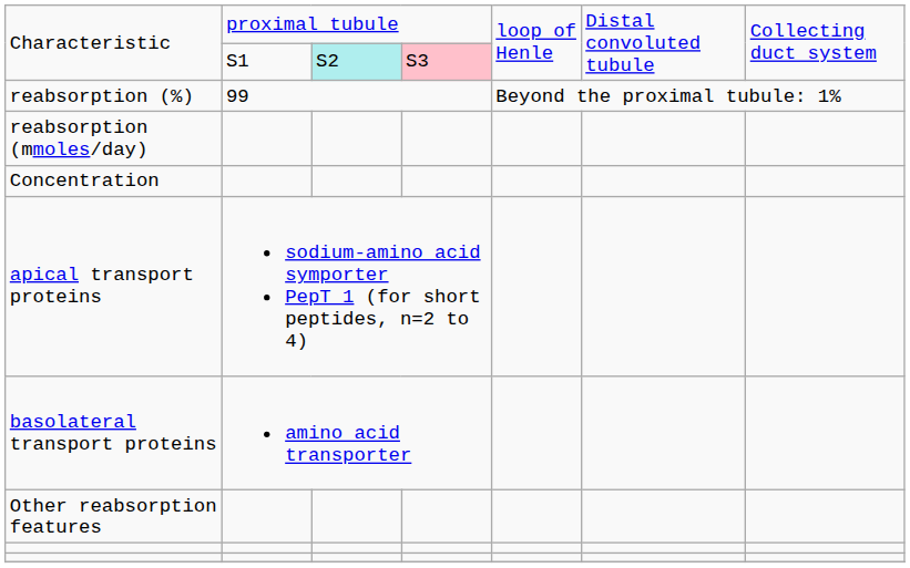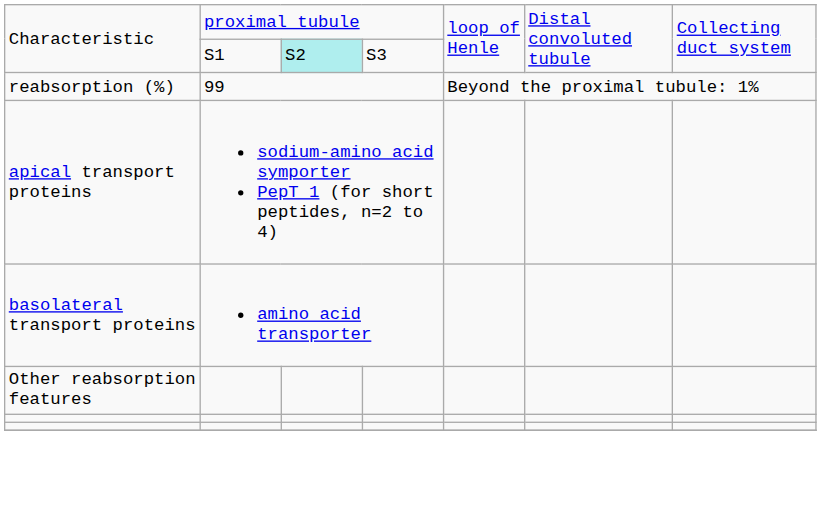 <table Class="wikitable">
 <tr>
 <td rowspan=2>Characteristic</td>
 <td colspan=3><a href='#'>proximal tubule</a></td>
 <td rowspan=2><a href='#'>loop of Henle</a></td>
 <td rowspan=2><a href='#'>Distal convoluted tubule</a></td>
 <td rowspan=2><a href='#'>Collecting duct system</a></td>
 </tr>
 <tr>
 <td>S1</td>
 <td style="background: paleturquoise;">S2</td>
-<td style="background: pink;">S3</td>
+<td>S3</td>
 </tr>
 <tr>
 <td>reabsorption (%)</td>
 <td colspan=3>99</td>
 <td colspan=3>Beyond the proximal tubule: 1%</td>
-</tr>
-<tr>
-<td>reabsorption (m<a href='#'>moles</a>/day)</td>
-<td></td>
-<td></td>
-<td></td>
-<td></td>
-<td></td>
-<td></td>
-</tr>
-<tr>
-<td>Concentration</td>
-<td></td>
-<td></td>
-<td></td>
-<td></td>
-<td></td>
-<td></td>
 </tr>
 <tr>
 <td><a href='#'>apical</a> transport proteins</td>
 <td colspan=3><br><ul><li><a href='#'>sodium-amino acid symporter</a></li><li><a href='#'>PepT 1</a> (for short peptides, n=2 to 4)</li></ul></td>
 <td></td>
 <td></td>
 <td></td>
 </tr>
 <tr>
 <td><a href='#'>basolateral</a> transport proteins</td>
 <td colspan=3><br><ul><li><a href='#'>amino acid transporter</a></li></ul></td>
 <td></td>
 <td></td>
 <td></td>
 </tr>
 <tr>
 <td>Other reabsorption features</td>
 <td></td>
 <td></td>
 <td></td>
 <td></td>
 <td></td>
 <td></td>
 </tr>
 <tr>
 <td></td>
 <td></td>
 <td></td>
 <td></td>
 <td></td>
 <td></td>
 <td></td>
 </tr>
 <tr>
 <td></td>
 <td></td>
 <td></td>
 <td></td>
 <td></td>
 <td></td>
 <td></td>
 </tr>
 <tr>
 </tr>
 </table>
